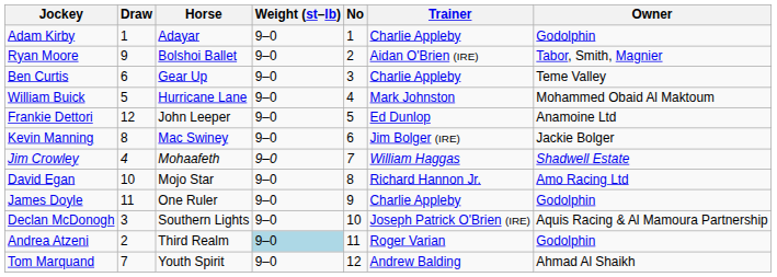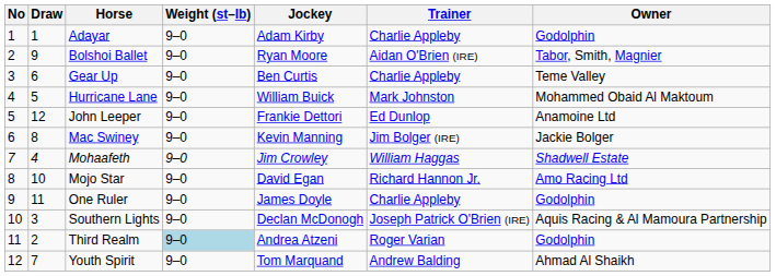 <table class="wikitable sortable">
 <tr>
-<th><strong>Jockey</strong></th>
+<th><strong>No</strong></th>
 <th><strong>Draw</strong></th>
 <th><strong>Horse</strong></th>
 <th><strong>Weight (<a href='#'>st</a>–<a href='#'>lb</a>)</strong></th>
-<th><strong>No</strong></th>
+<th><strong>Jockey</strong></th>
 <th><strong><a href='#'>Trainer</a></strong></th>
 <th><strong>Owner</strong></th>
 </tr>
 <tr>
-<td><a href='#'>Adam Kirby</a></td>
+<td>1</td>
 <td>1</td>
 <td><a href='#'>Adayar</a></td>
 <td>9–0</td>
-<td>1</td>
+<td><a href='#'>Adam Kirby</a></td>
 <td><a href='#'>Charlie Appleby</a></td>
 <td><a href='#'>Godolphin</a></td>
 </tr>
 <tr>
-<td><a href='#'>Ryan Moore</a></td>
+<td>2</td>
 <td>9</td>
 <td><a href='#'>Bolshoi Ballet</a></td>
 <td>9–0</td>
-<td>2</td>
+<td><a href='#'>Ryan Moore</a></td>
 <td><a href='#'>Aidan O'Brien</a> <small>(IRE)</small></td>
 <td><a href='#'>Tabor</a>, Smith, <a href='#'>Magnier</a></td>
 </tr>
 <tr>
-<td><a href='#'>Ben Curtis</a></td>
+<td>3</td>
 <td>6</td>
 <td><a href='#'>Gear Up</a></td>
 <td>9–0</td>
-<td>3</td>
+<td><a href='#'>Ben Curtis</a></td>
 <td><a href='#'>Charlie Appleby</a></td>
 <td>Teme Valley</td>
 </tr>
 <tr>
-<td><a href='#'>William Buick</a></td>
+<td>4</td>
 <td>5</td>
 <td><a href='#'>Hurricane Lane</a></td>
 <td>9–0</td>
-<td>4</td>
+<td><a href='#'>William Buick</a></td>
 <td><a href='#'>Mark Johnston</a></td>
 <td>Mohammed Obaid Al Maktoum</td>
 </tr>
 <tr>
-<td><a href='#'>Frankie Dettori</a></td>
+<td>5</td>
 <td>12</td>
 <td>John Leeper</td>
 <td>9–0</td>
-<td>5</td>
+<td><a href='#'>Frankie Dettori</a></td>
 <td><a href='#'>Ed Dunlop</a></td>
 <td>Anamoine Ltd</td>
 </tr>
 <tr>
-<td><a href='#'>Kevin Manning</a></td>
+<td>6</td>
 <td>8</td>
 <td><a href='#'>Mac Swiney</a></td>
 <td>9–0</td>
-<td>6</td>
+<td><a href='#'>Kevin Manning</a></td>
 <td><a href='#'>Jim Bolger</a> <small>(IRE)</small></td>
 <td>Jackie Bolger</td>
 </tr>
 <tr>
-<td><em><a href='#'>Jim Crowley</a></em></td>
+<td><em>7</em></td>
 <td><em>4</em></td>
 <td><em>Mohaafeth</em></td>
 <td><em>9–0</em></td>
-<td><em>7</em></td>
+<td><em><a href='#'>Jim Crowley</a></em></td>
 <td><em><a href='#'>William Haggas</a></em></td>
 <td><em><a href='#'>Shadwell Estate</a></em></td>
 </tr>
 <tr>
-<td><a href='#'>David Egan</a></td>
+<td>8</td>
 <td>10</td>
 <td>Mojo Star</td>
 <td>9–0</td>
-<td>8</td>
+<td><a href='#'>David Egan</a></td>
 <td><a href='#'>Richard Hannon Jr.</a></td>
 <td><a href='#'>Amo Racing Ltd</a></td>
 </tr>
 <tr>
-<td><a href='#'>James Doyle</a></td>
+<td>9</td>
 <td>11</td>
 <td>One Ruler</td>
 <td>9–0</td>
-<td>9</td>
+<td><a href='#'>James Doyle</a></td>
 <td><a href='#'>Charlie Appleby</a></td>
 <td><a href='#'>Godolphin</a></td>
 </tr>
 <tr>
-<td><a href='#'>Declan McDonogh</a></td>
+<td>10</td>
 <td>3</td>
 <td>Southern Lights</td>
 <td>9–0</td>
-<td>10</td>
+<td><a href='#'>Declan McDonogh</a></td>
 <td><a href='#'>Joseph Patrick O'Brien</a> <small>(IRE)</small></td>
 <td>Aquis Racing & Al Mamoura Partnership</td>
 </tr>
 <tr>
-<td><a href='#'>Andrea Atzeni</a></td>
+<td>11</td>
 <td>2</td>
 <td>Third Realm</td>
 <td style="background: lightblue;">9–0</td>
-<td>11</td>
+<td><a href='#'>Andrea Atzeni</a></td>
 <td><a href='#'>Roger Varian</a></td>
 <td><a href='#'>Godolphin</a></td>
 </tr>
 <tr>
-<td><a href='#'>Tom Marquand</a></td>
+<td>12</td>
 <td>7</td>
 <td>Youth Spirit</td>
 <td>9–0</td>
-<td>12</td>
+<td><a href='#'>Tom Marquand</a></td>
 <td><a href='#'>Andrew Balding</a></td>
 <td>Ahmad Al Shaikh</td>
 </tr>
 </table>
